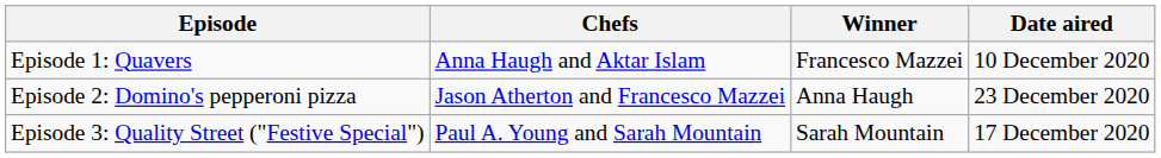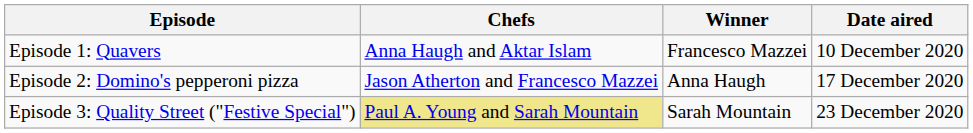 <table class="wikitable">
 <tr>
 <th>Episode</th>
 <th>Chefs</th>
 <th>Winner</th>
 <th>Date aired</th>
 </tr>
 <tr>
 <td>Episode 1: <a href='#'>Quavers</a></td>
 <td><a href='#'>Anna Haugh</a> and <a href='#'>Aktar Islam</a></td>
 <td>Francesco Mazzei</td>
 <td>10 December 2020</td>
 </tr>
 <tr>
 <td>Episode 2: <a href='#'>Domino's</a> pepperoni pizza</td>
 <td><a href='#'>Jason Atherton</a> and <a href='#'>Francesco Mazzei</a></td>
 <td>Anna Haugh</td>
-<td>23 December 2020</td>
+<td>17 December 2020</td>
 </tr>
 <tr>
 <td>Episode 3: <a href='#'>Quality Street</a> ("<a href='#'>Festive Special</a>")</td>
-<td><a href='#'>Paul A. Young</a> and <a href='#'>Sarah Mountain</a></td>
+<td style="background: khaki;"><a href='#'>Paul A. Young</a> and <a href='#'>Sarah Mountain</a></td>
 <td>Sarah Mountain</td>
-<td>17 December 2020</td>
+<td>23 December 2020</td>
 </tr>
 </table>
